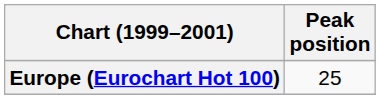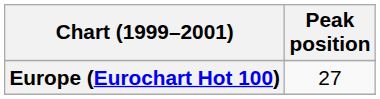 <table class="wikitable sortable plainrowheaders" style="text-align:center">
 <tr>
 <th>Chart (1999–2001)</th>
 <th>Peak<br>position</th>
 </tr>
 <tr>
 </tr>
 <tr>
 </tr>
 <tr>
 <th scope="row">Europe (<a href='#'>Eurochart Hot 100</a>)</th>
-<td>25</td>
+<td>27</td>
 </tr>
 <tr>
 </tr>
 <tr>
 </tr>
 <tr>
 </tr>
 <tr>
 </tr>
 <tr>
 </tr>
 <tr>
 </tr>
 <tr>
 </tr>
 </table>
